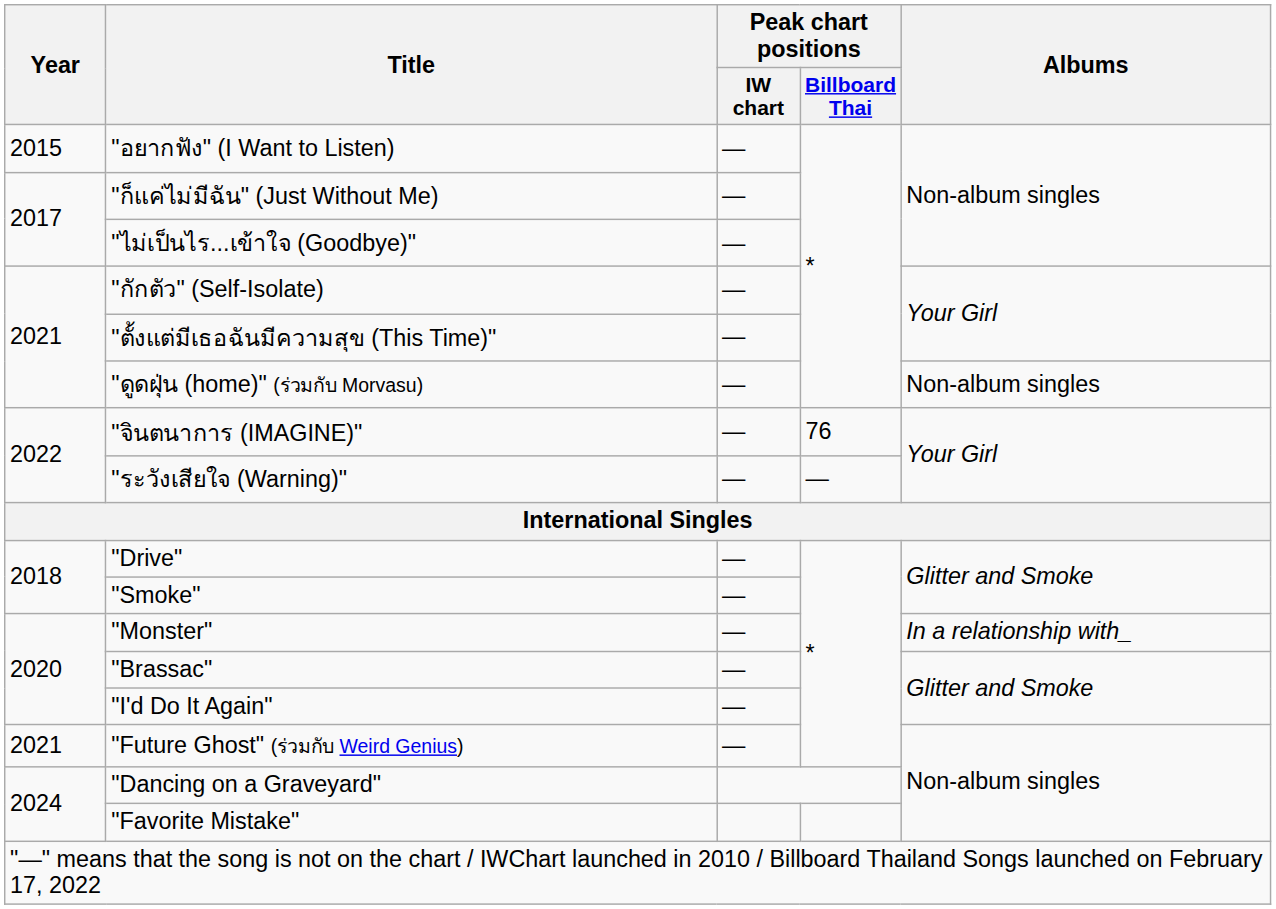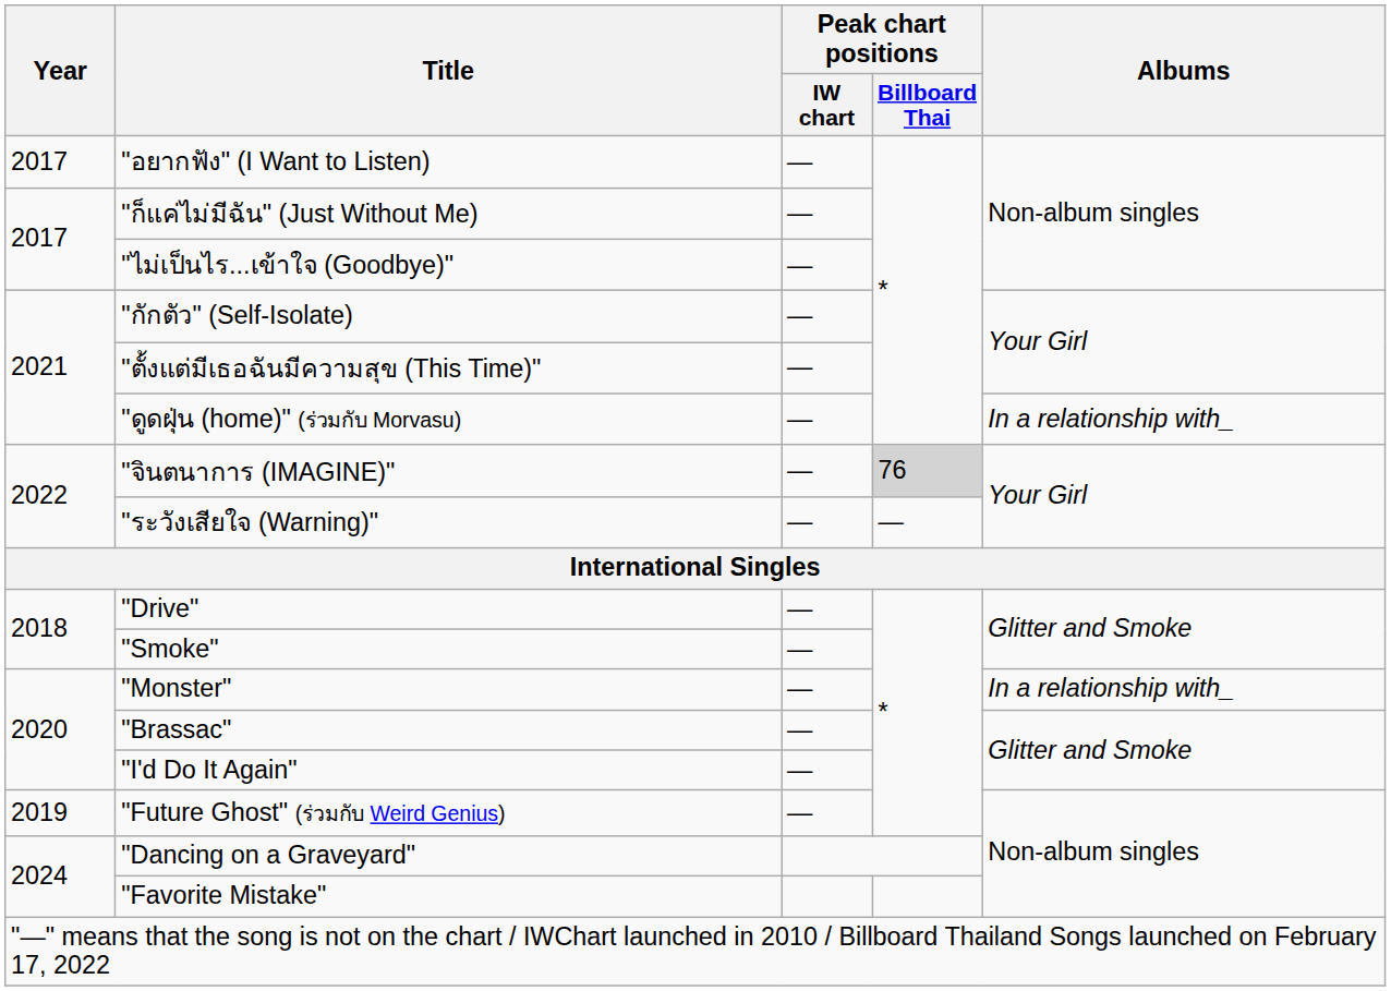 <table class="wikitable">
 <tr>
 <th rowspan="2">Year</th>
 <th rowspan="2">Title</th>
 <th colspan="2">Peak chart positions</th>
 <th rowspan="2">Albums</th>
 </tr>
 <tr>
 <th style="width:3.5em;font-size:90%;">IW chart</th>
 <th style="width:3.5em;font-size:90%;"><a href='#'>Billboard Thai</a></th>
 </tr>
 <tr>
-<td>2015</td>
+<td>2017</td>
 <td>"อยากฟัง" (I Want to Listen)</td>
 <td>—</td>
 <td rowspan="6">*</td>
 <td rowspan="3">Non-album singles</td>
 </tr>
 <tr>
 <td rowspan="2">2017</td>
 <td>"ก็แค่ไม่มีฉัน" (Just Without Me)</td>
 <td>—</td>
 </tr>
 <tr>
 <td>"ไม่เป็นไร...เข้าใจ (Goodbye)"</td>
 <td>—</td>
 </tr>
 <tr>
 <td rowspan="3">2021</td>
 <td>"กักตัว" (Self-Isolate)</td>
 <td>—</td>
 <td rowspan="2"><em>Your Girl</em></td>
 </tr>
 <tr>
 <td>"ตั้งแต่มีเธอฉันมีความสุข (This Time)"</td>
 <td>—</td>
 </tr>
 <tr>
 <td>"ดูดฝุ่น (home)" <small>(ร่วมกับ Morvasu)</small></td>
 <td>—</td>
-<td>Non-album singles</td>
+<td><em>In a relationship with_</em></td>
 </tr>
 <tr>
 <td rowspan="2">2022</td>
 <td>"จินตนาการ (IMAGINE)"</td>
 <td>—</td>
-<td>76</td>
+<td style="background: lightgrey;">76</td>
 <td rowspan="2"><em>Your Girl</em></td>
 </tr>
 <tr>
 <td>"ระวังเสียใจ (Warning)"</td>
 <td>—</td>
 <td>—</td>
 </tr>
 <tr>
 <th colspan="5">International Singles</th>
 </tr>
 <tr>
 <td rowspan="2">2018</td>
 <td>"Drive"</td>
 <td>—</td>
 <td rowspan="6">*</td>
 <td rowspan="2"><em>Glitter and Smoke</em></td>
 </tr>
 <tr>
 <td>"Smoke"</td>
 <td>—</td>
 </tr>
 <tr>
 <td rowspan="3">2020</td>
 <td>"Monster"</td>
 <td>—</td>
 <td><em>In a relationship with_</em></td>
 </tr>
 <tr>
 <td>"Brassac"</td>
 <td>—</td>
 <td rowspan="2"><em>Glitter and Smoke</em></td>
 </tr>
 <tr>
 <td>"I'd Do It Again"</td>
 <td>—</td>
 </tr>
 <tr>
-<td>2021</td>
+<td>2019</td>
 <td>"Future Ghost" <small>(ร่วมกับ <a href='#'>Weird Genius</a>)</small></td>
 <td>—</td>
 <td rowspan="3">Non-album singles</td>
 </tr>
 <tr>
 <td rowspan="2">2024</td>
 <td>"Dancing on a Graveyard"</td>
 </tr>
 <tr>
 <td>"Favorite Mistake"</td>
 <td></td>
 <td></td>
 </tr>
 <tr>
 <td colspan="5">"—" means that the song is not on the chart / IWChart launched in 2010 / Billboard Thailand Songs launched on February 17, 2022</td>
 </tr>
 </table>
